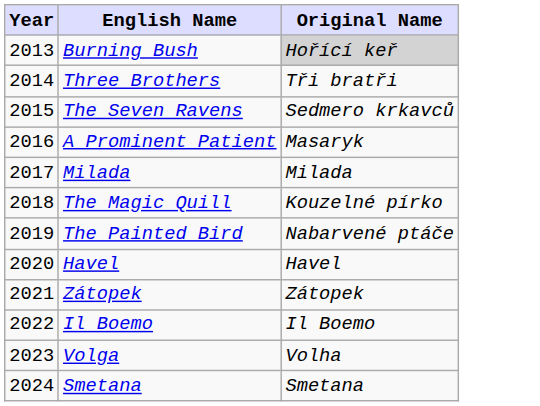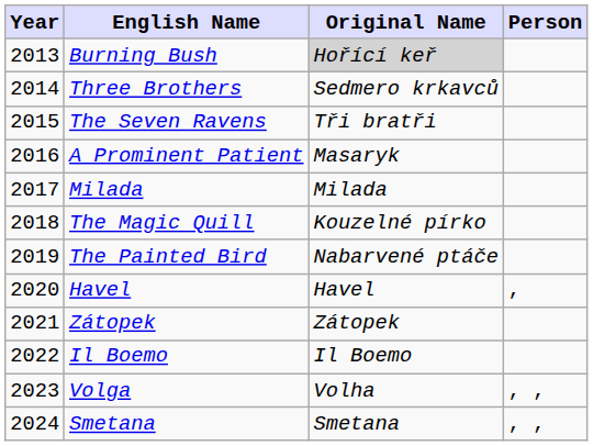 <table class="wikitable sortable">
 <tr>
 <th style="background:#DDDDFF;">Year</th>
 <th style="background:#DDDDFF;">English Name</th>
 <th style="background:#DDDDFF;">Original Name</th>
+<th style="background:#DDDDFF;">Person</th>
 </tr>
 <tr>
 <td>2013</td>
 <td><em><a href='#'>Burning Bush</a></em></td>
 <td style="background: lightgrey;"><em>Hořící keř</em></td>
+<td></td>
 </tr>
 <tr>
 <td>2014</td>
 <td><em><a href='#'>Three Brothers</a></em></td>
-<td><em>Tři bratři</em></td>
+<td><em>Sedmero krkavců</em></td>
+<td></td>
 </tr>
 <tr>
 <td>2015</td>
 <td><em><a href='#'>The Seven Ravens</a></em></td>
-<td><em>Sedmero krkavců</em></td>
+<td><em>Tři bratři</em></td>
+<td></td>
 </tr>
 <tr>
 <td>2016</td>
 <td><em><a href='#'>A Prominent Patient</a></em></td>
 <td><em>Masaryk</em></td>
+<td></td>
 </tr>
 <tr>
 <td>2017</td>
 <td><em><a href='#'>Milada</a></em></td>
 <td><em>Milada</em></td>
+<td></td>
 </tr>
 <tr>
 <td>2018</td>
 <td><em><a href='#'>The Magic Quill</a></em></td>
 <td><em>Kouzelné pírko</em></td>
+<td></td>
 </tr>
 <tr>
 <td>2019</td>
 <td><em><a href='#'>The Painted Bird</a></em></td>
 <td><em>Nabarvené ptáče</em></td>
+<td></td>
 </tr>
 <tr>
 <td>2020</td>
 <td><em><a href='#'>Havel</a></em></td>
 <td><em>Havel</em></td>
+<td>, </td>
 </tr>
 <tr>
 <td>2021</td>
 <td><em><a href='#'>Zátopek</a></em></td>
 <td><em>Zátopek</em></td>
+<td></td>
 </tr>
 <tr>
 <td>2022</td>
 <td><em><a href='#'>Il Boemo</a></em></td>
 <td><em>Il Boemo</em></td>
+<td></td>
 </tr>
 <tr>
 <td>2023</td>
 <td><em><a href='#'>Volga</a></em></td>
 <td><em>Volha</em></td>
+<td>, , </td>
 </tr>
 <tr>
 <td>2024</td>
 <td><em><a href='#'>Smetana</a></em></td>
 <td><em>Smetana</em></td>
+<td>, , </td>
 </tr>
 </table>
